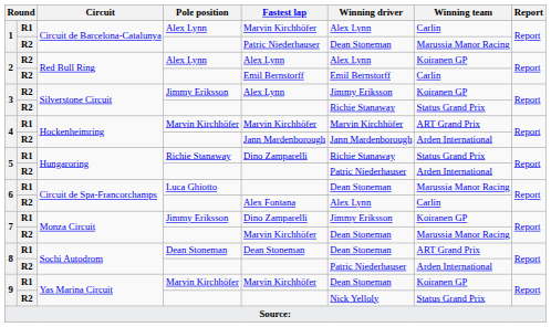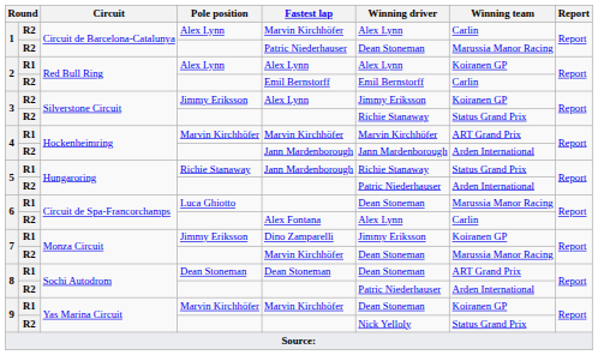 <table class="wikitable" style="font-size: 85%;">
 <tr>
 <th colspan=2>Round</th>
 <th>Circuit</th>
 <th>Pole position</th>
 <th><a href='#'>Fastest lap</a></th>
 <th>Winning driver</th>
 <th>Winning team</th>
 <th>Report</th>
 </tr>
 <tr>
 <th rowspan=2>1</th>
-<th>R1</th>
+<th>R2</th>
 <td rowspan=2> <a href='#'>Circuit de Barcelona-Catalunya</a></td>
 <td> <a href='#'>Alex Lynn</a></td>
 <td> <a href='#'>Marvin Kirchhöfer</a></td>
 <td> <a href='#'>Alex Lynn</a></td>
 <td> <a href='#'>Carlin</a></td>
 <td rowspan=2><a href='#'>Report</a></td>
 </tr>
 <tr>
 <th>R2</th>
 <td></td>
 <td> <a href='#'>Patric Niederhauser</a></td>
 <td> <a href='#'>Dean Stoneman</a></td>
 <td> <a href='#'>Marussia Manor Racing</a></td>
 </tr>
 <tr>
 <th rowspan=2>2</th>
-<th>R2</th>
+<th>R1</th>
 <td rowspan=2> <a href='#'>Red Bull Ring</a></td>
 <td> <a href='#'>Alex Lynn</a></td>
 <td> <a href='#'>Alex Lynn</a></td>
 <td> <a href='#'>Alex Lynn</a></td>
 <td> <a href='#'>Koiranen GP</a></td>
 <td rowspan=2><a href='#'>Report</a></td>
 </tr>
 <tr>
 <th>R2</th>
 <td></td>
 <td> <a href='#'>Emil Bernstorff</a></td>
 <td> <a href='#'>Emil Bernstorff</a></td>
 <td> <a href='#'>Carlin</a></td>
 </tr>
 <tr>
 <th rowspan=2>3</th>
 <th>R2</th>
 <td rowspan=2> <a href='#'>Silverstone Circuit</a></td>
 <td> <a href='#'>Jimmy Eriksson</a></td>
 <td> <a href='#'>Alex Lynn</a></td>
 <td> <a href='#'>Jimmy Eriksson</a></td>
 <td> <a href='#'>Koiranen GP</a></td>
 <td rowspan=2><a href='#'>Report</a></td>
 </tr>
 <tr>
 <th>R2</th>
 <td></td>
 <td> </td>
 <td> <a href='#'>Richie Stanaway</a></td>
 <td> <a href='#'>Status Grand Prix</a></td>
 </tr>
 <tr>
 <th rowspan=2>4</th>
 <th>R1</th>
 <td rowspan=2> <a href='#'>Hockenheimring</a></td>
 <td> <a href='#'>Marvin Kirchhöfer</a></td>
 <td> <a href='#'>Marvin Kirchhöfer</a></td>
 <td> <a href='#'>Marvin Kirchhöfer</a></td>
 <td> <a href='#'>ART Grand Prix</a></td>
 <td rowspan=2><a href='#'>Report</a></td>
 </tr>
 <tr>
 <th>R2</th>
 <td></td>
 <td> <a href='#'>Jann Mardenborough</a></td>
 <td> <a href='#'>Jann Mardenborough</a></td>
 <td> <a href='#'>Arden International</a></td>
 </tr>
 <tr>
 <th rowspan=2>5</th>
 <th>R1</th>
 <td rowspan=2> <a href='#'>Hungaroring</a></td>
 <td> <a href='#'>Richie Stanaway</a></td>
-<td> <a href='#'>Dino Zamparelli</a></td>
+<td> <a href='#'>Jann Mardenborough</a></td>
 <td> <a href='#'>Richie Stanaway</a></td>
 <td> <a href='#'>Status Grand Prix</a></td>
 <td rowspan=2><a href='#'>Report</a></td>
 </tr>
 <tr>
 <th>R2</th>
 <td></td>
 <td> </td>
 <td> <a href='#'>Patric Niederhauser</a></td>
 <td> <a href='#'>Arden International</a></td>
 </tr>
 <tr>
 <th rowspan=2>6</th>
 <th>R1</th>
 <td rowspan=2> <a href='#'>Circuit de Spa-Francorchamps</a></td>
 <td> <a href='#'>Luca Ghiotto</a></td>
 <td> </td>
 <td> <a href='#'>Dean Stoneman</a></td>
 <td> <a href='#'>Marussia Manor Racing</a></td>
 <td rowspan=2><a href='#'>Report</a></td>
 </tr>
 <tr>
 <th>R2</th>
 <td></td>
 <td> <a href='#'>Alex Fontana</a></td>
 <td> <a href='#'>Alex Lynn</a></td>
 <td> <a href='#'>Carlin</a></td>
 </tr>
 <tr>
 <th rowspan=2>7</th>
 <th>R1</th>
 <td rowspan=2> <a href='#'>Monza Circuit</a></td>
 <td> <a href='#'>Jimmy Eriksson</a></td>
 <td> <a href='#'>Dino Zamparelli</a></td>
 <td> <a href='#'>Jimmy Eriksson</a></td>
 <td> <a href='#'>Koiranen GP</a></td>
 <td rowspan=2><a href='#'>Report</a></td>
 </tr>
 <tr>
 <th>R2</th>
 <td></td>
 <td> <a href='#'>Marvin Kirchhöfer</a></td>
 <td> <a href='#'>Dean Stoneman</a></td>
 <td> <a href='#'>Marussia Manor Racing</a></td>
 </tr>
 <tr>
 <th rowspan=2>8</th>
 <th>R1</th>
 <td rowspan=2> <a href='#'>Sochi Autodrom</a></td>
 <td> <a href='#'>Dean Stoneman</a></td>
 <td> <a href='#'>Dean Stoneman</a></td>
 <td> <a href='#'>Dean Stoneman</a></td>
 <td> <a href='#'>ART Grand Prix</a></td>
 <td rowspan=2><a href='#'>Report</a></td>
 </tr>
 <tr>
 <th>R2</th>
 <td></td>
 <td> </td>
 <td> <a href='#'>Patric Niederhauser</a></td>
 <td> <a href='#'>Arden International</a></td>
 </tr>
 <tr>
 <th rowspan=2>9</th>
 <th>R1</th>
 <td rowspan=2> <a href='#'>Yas Marina Circuit</a></td>
 <td> <a href='#'>Marvin Kirchhöfer</a></td>
 <td> <a href='#'>Marvin Kirchhöfer</a></td>
 <td> <a href='#'>Dean Stoneman</a></td>
 <td> <a href='#'>Koiranen GP</a></td>
 <td rowspan=2><a href='#'>Report</a></td>
 </tr>
 <tr>
 <th>R2</th>
 <td></td>
 <td> </td>
 <td> <a href='#'>Nick Yelloly</a></td>
 <td> <a href='#'>Status Grand Prix</a></td>
 </tr>
 <tr>
 <td colspan="8" style="background-color:#EAECF0;text-align:center" align="bottom"><strong>Source:</strong></td>
 </tr>
 </table>
